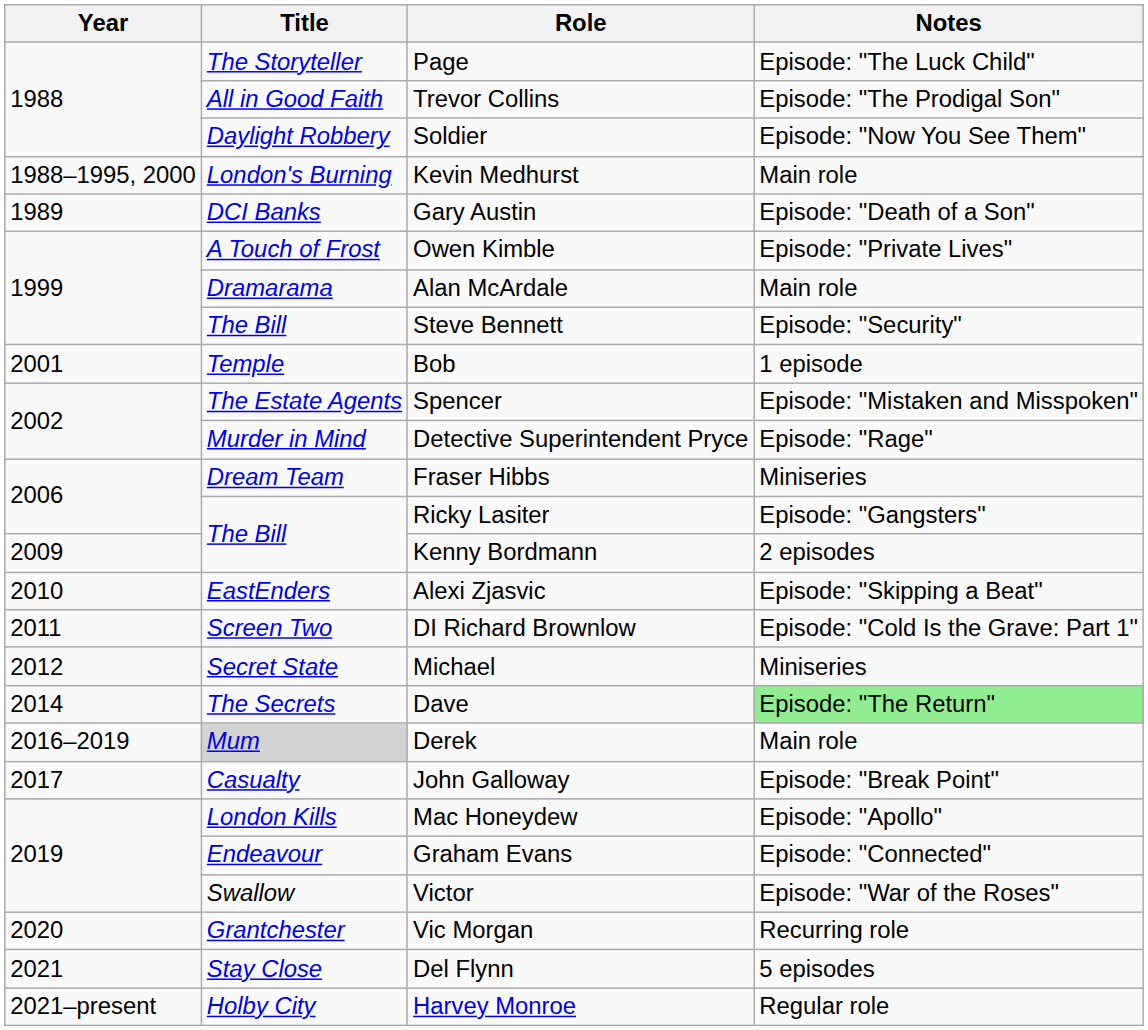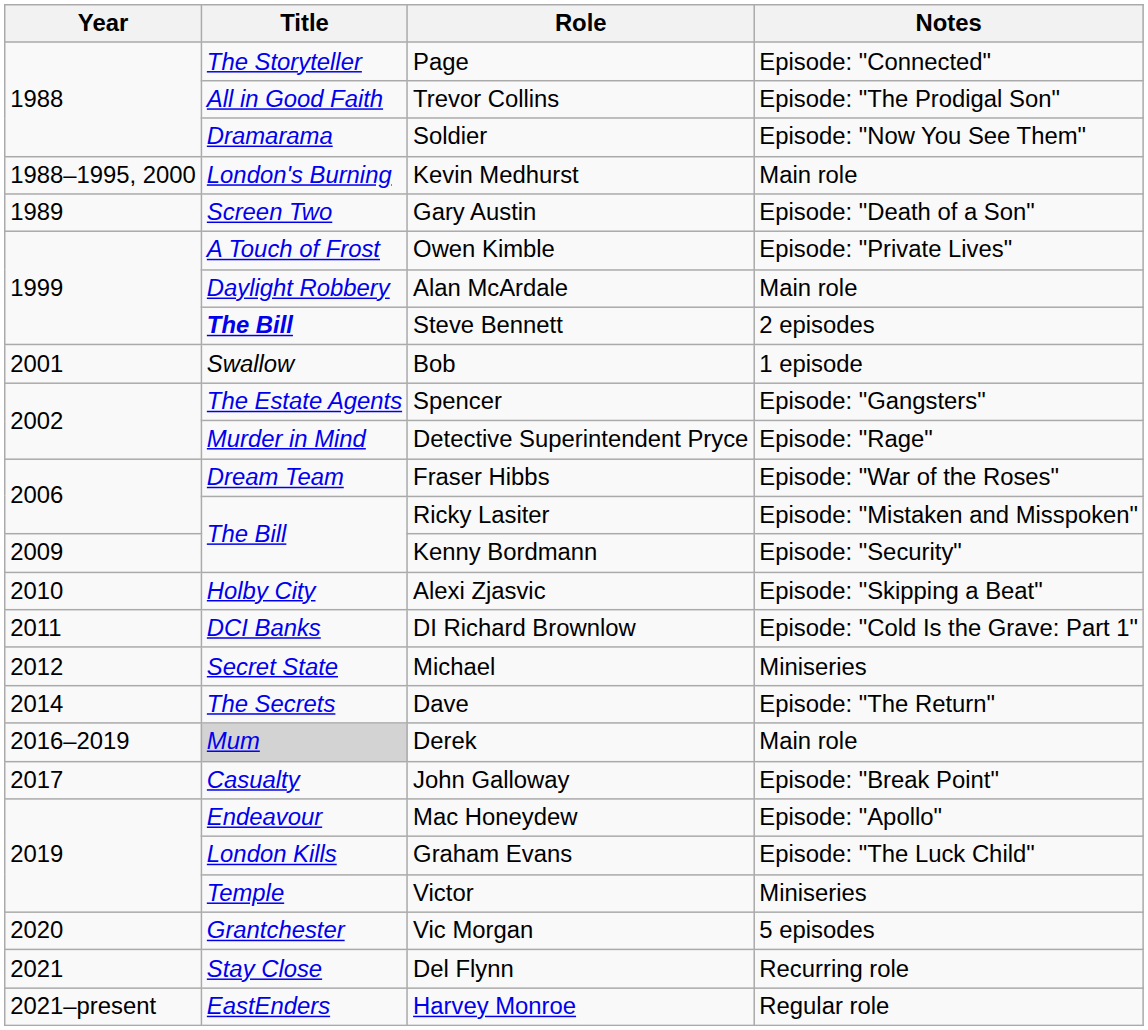 <table class="wikitable sortable">
 <tr>
 <th>Year</th>
 <th>Title</th>
 <th>Role</th>
 <th>Notes</th>
 </tr>
 <tr>
 <td rowspan="3">1988</td>
 <td><em><a href='#'>The Storyteller</a></em></td>
 <td>Page</td>
-<td>Episode: "The Luck Child"</td>
+<td>Episode: "Connected"</td>
 </tr>
 <tr>
 <td><em><a href='#'>All in Good Faith</a></em></td>
 <td>Trevor Collins</td>
 <td>Episode: "The Prodigal Son"</td>
 </tr>
 <tr>
-<td><em><a href='#'>Daylight Robbery</a></em></td>
+<td><em><a href='#'>Dramarama</a></em></td>
 <td>Soldier</td>
 <td>Episode: "Now You See Them"</td>
 </tr>
 <tr>
 <td>1988–1995, 2000</td>
 <td><em><a href='#'>London's Burning</a></em></td>
 <td>Kevin Medhurst</td>
 <td>Main role</td>
 </tr>
 <tr>
 <td>1989</td>
-<td><em><a href='#'>DCI Banks</a></em></td>
+<td><em><a href='#'>Screen Two</a></em></td>
 <td>Gary Austin</td>
 <td>Episode: "Death of a Son"</td>
 </tr>
 <tr>
 <td rowspan="3">1999</td>
 <td><em><a href='#'>A Touch of Frost</a></em></td>
 <td>Owen Kimble</td>
 <td>Episode: "Private Lives"</td>
 </tr>
 <tr>
-<td><em><a href='#'>Dramarama</a></em></td>
+<td><em><a href='#'>Daylight Robbery</a></em></td>
 <td>Alan McArdale</td>
 <td>Main role</td>
 </tr>
 <tr>
-<td><em><a href='#'>The Bill</a></em></td>
+<td><strong><em><a href='#'>The Bill</a></em></strong></td>
 <td>Steve Bennett</td>
-<td>Episode: "Security"</td>
+<td>2 episodes</td>
 </tr>
 <tr>
 <td>2001</td>
-<td><em><a href='#'>Temple</a></em></td>
+<td><em>Swallow</em></td>
 <td>Bob</td>
 <td>1 episode</td>
 </tr>
 <tr>
 <td rowspan="2">2002</td>
 <td><em><a href='#'>The Estate Agents</a></em></td>
 <td>Spencer</td>
-<td>Episode: "Mistaken and Misspoken"</td>
+<td>Episode: "Gangsters"</td>
 </tr>
 <tr>
 <td><em><a href='#'>Murder in Mind</a></em></td>
 <td>Detective Superintendent Pryce</td>
 <td>Episode: "Rage"</td>
 </tr>
 <tr>
 <td rowspan="2">2006</td>
 <td><em><a href='#'>Dream Team</a></em></td>
 <td>Fraser Hibbs</td>
-<td>Miniseries</td>
+<td>Episode: "War of the Roses"</td>
 </tr>
 <tr>
 <td rowspan="2"><em><a href='#'>The Bill</a></em></td>
 <td>Ricky Lasiter</td>
-<td>Episode: "Gangsters"</td>
+<td>Episode: "Mistaken and Misspoken"</td>
 </tr>
 <tr>
 <td>2009</td>
 <td>Kenny Bordmann</td>
-<td>2 episodes</td>
+<td>Episode: "Security"</td>
 </tr>
 <tr>
 <td>2010</td>
-<td><em><a href='#'>EastEnders</a></em></td>
+<td><em><a href='#'>Holby City</a></em></td>
 <td>Alexi Zjasvic</td>
 <td>Episode: "Skipping a Beat"</td>
 </tr>
 <tr>
 <td>2011</td>
-<td><em><a href='#'>Screen Two</a></em></td>
+<td><em><a href='#'>DCI Banks</a></em></td>
 <td>DI Richard Brownlow</td>
 <td>Episode: "Cold Is the Grave: Part 1"</td>
 </tr>
 <tr>
 <td>2012</td>
 <td><em><a href='#'>Secret State</a></em></td>
 <td>Michael</td>
 <td>Miniseries</td>
 </tr>
 <tr>
 <td>2014</td>
 <td><em><a href='#'>The Secrets</a></em></td>
 <td>Dave</td>
-<td style="background: lightgreen;">Episode: "The Return"</td>
+<td>Episode: "The Return"</td>
 </tr>
 <tr>
 <td>2016–2019</td>
 <td style="background: lightgrey;"><em><a href='#'>Mum</a></em></td>
 <td>Derek</td>
 <td>Main role</td>
 </tr>
 <tr>
 <td>2017</td>
 <td><em><a href='#'>Casualty</a></em></td>
 <td>John Galloway</td>
 <td>Episode: "Break Point"</td>
 </tr>
 <tr>
 <td rowspan="3">2019</td>
-<td><em><a href='#'>London Kills</a></em></td>
+<td><em><a href='#'>Endeavour</a></em></td>
 <td>Mac Honeydew</td>
 <td>Episode: "Apollo"</td>
 </tr>
 <tr>
-<td><em><a href='#'>Endeavour</a></em></td>
+<td><em><a href='#'>London Kills</a></em></td>
 <td>Graham Evans</td>
-<td>Episode: "Connected"</td>
+<td>Episode: "The Luck Child"</td>
 </tr>
 <tr>
-<td><em>Swallow</em></td>
+<td><em><a href='#'>Temple</a></em></td>
 <td>Victor</td>
-<td>Episode: "War of the Roses"</td>
+<td>Miniseries</td>
 </tr>
 <tr>
 <td>2020</td>
 <td><em><a href='#'>Grantchester</a></em></td>
 <td>Vic Morgan</td>
-<td>Recurring role</td>
+<td>5 episodes</td>
 </tr>
 <tr>
 <td>2021</td>
 <td><em><a href='#'>Stay Close</a></em></td>
 <td>Del Flynn</td>
-<td>5 episodes</td>
+<td>Recurring role</td>
 </tr>
 <tr>
 <td>2021–present</td>
-<td><em><a href='#'>Holby City</a></em></td>
+<td><em><a href='#'>EastEnders</a></em></td>
 <td><a href='#'>Harvey Monroe</a></td>
 <td>Regular role</td>
 </tr>
 </table>
